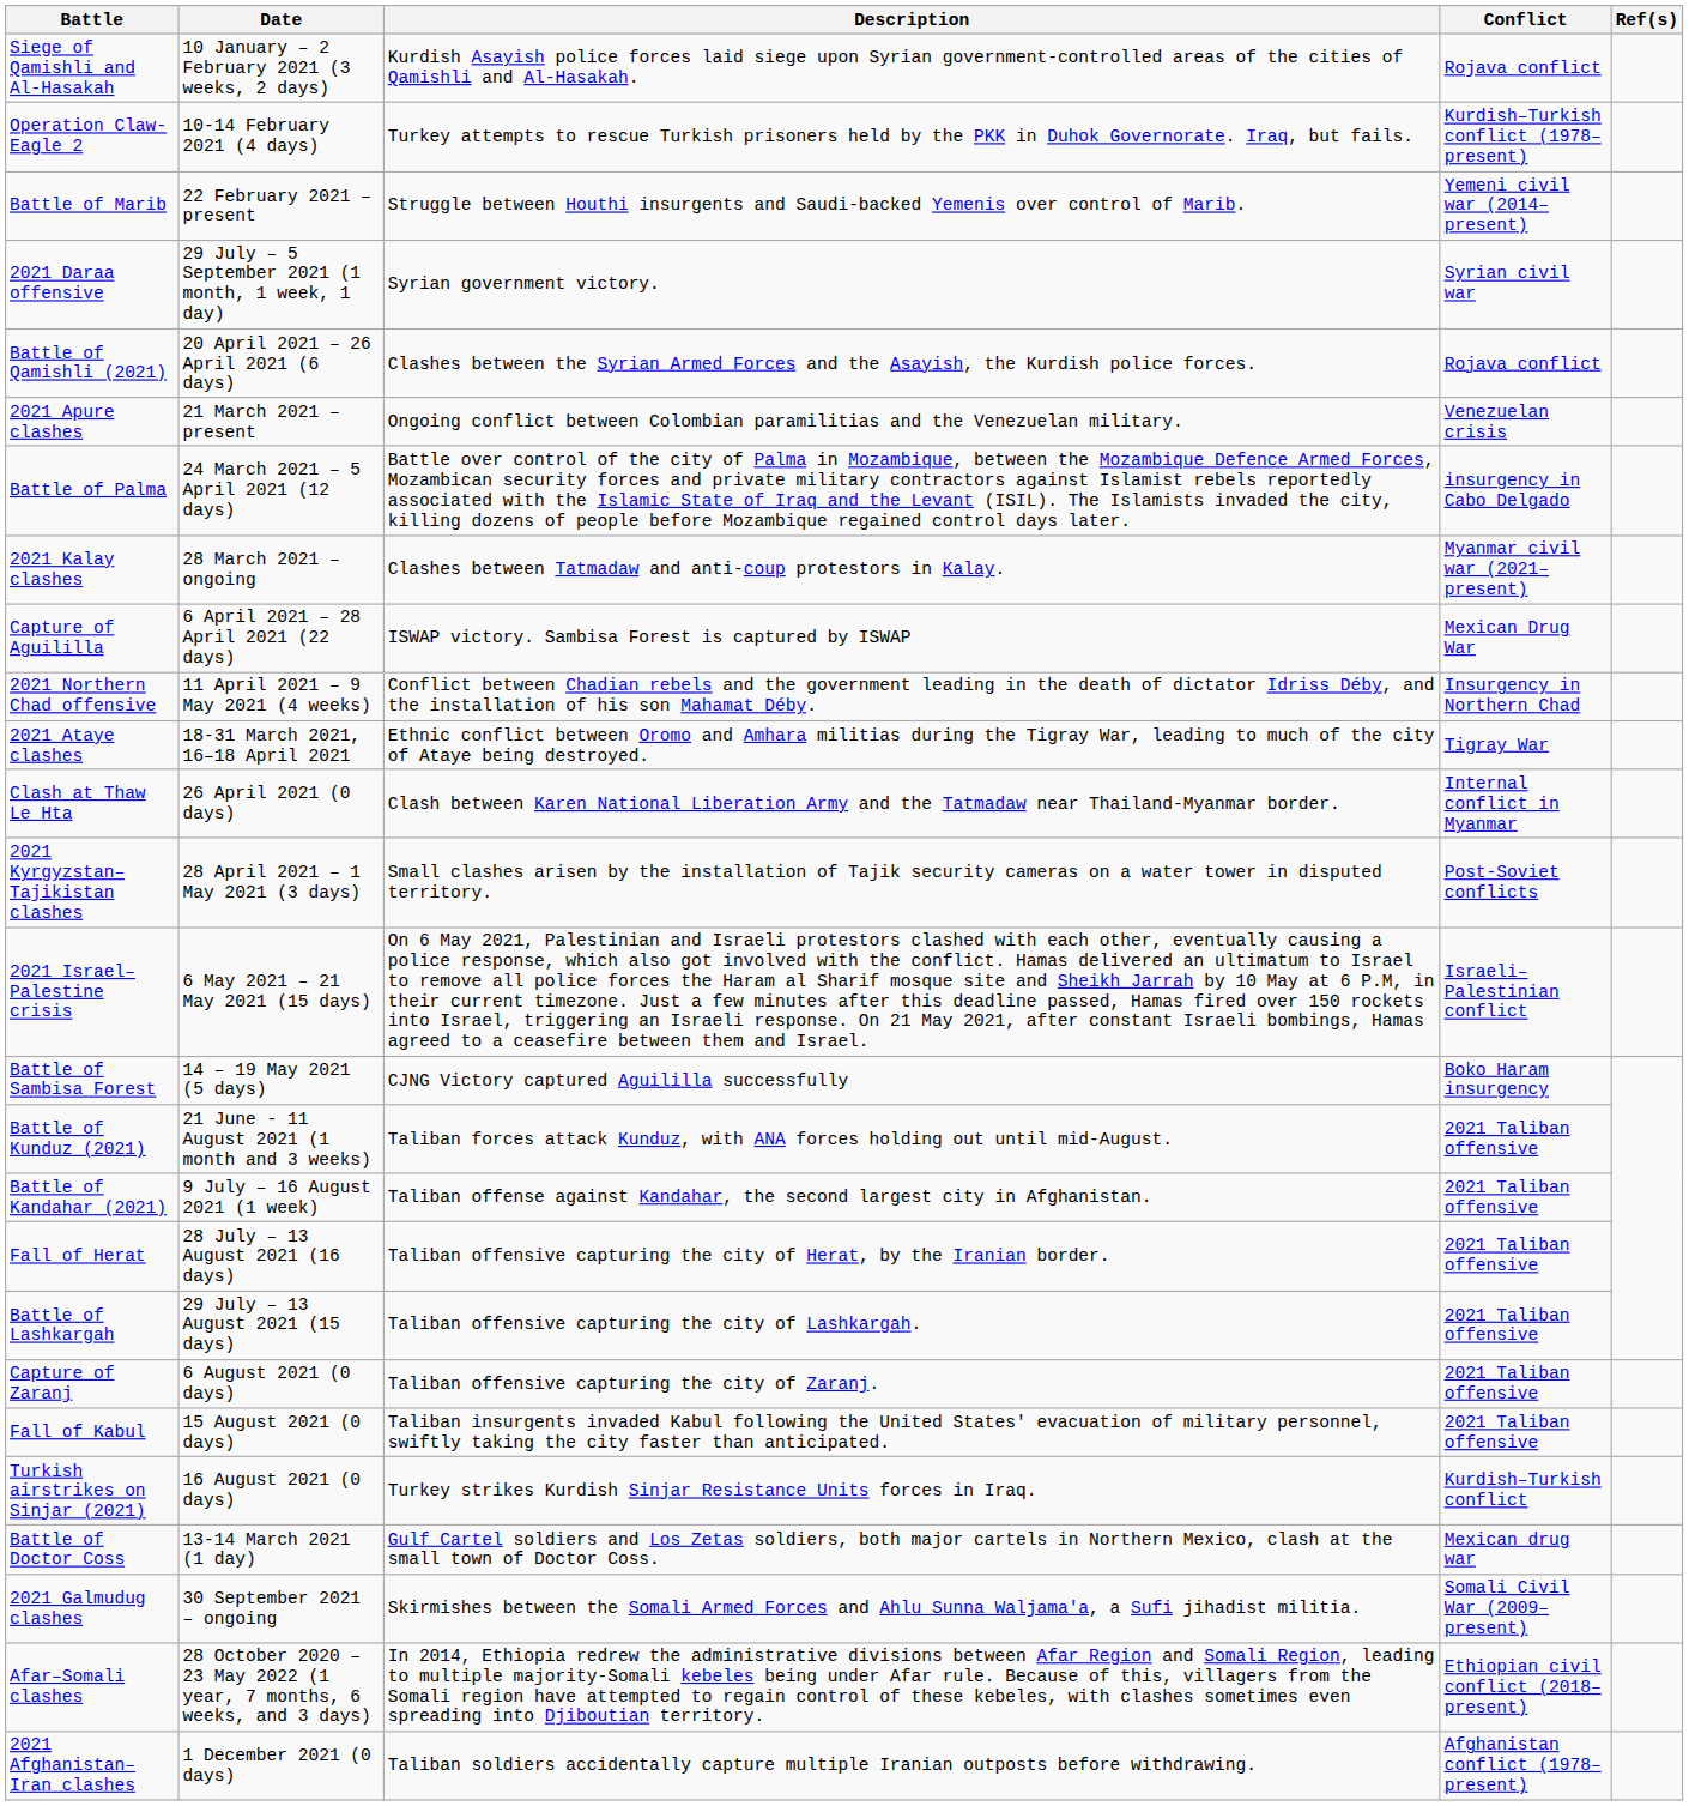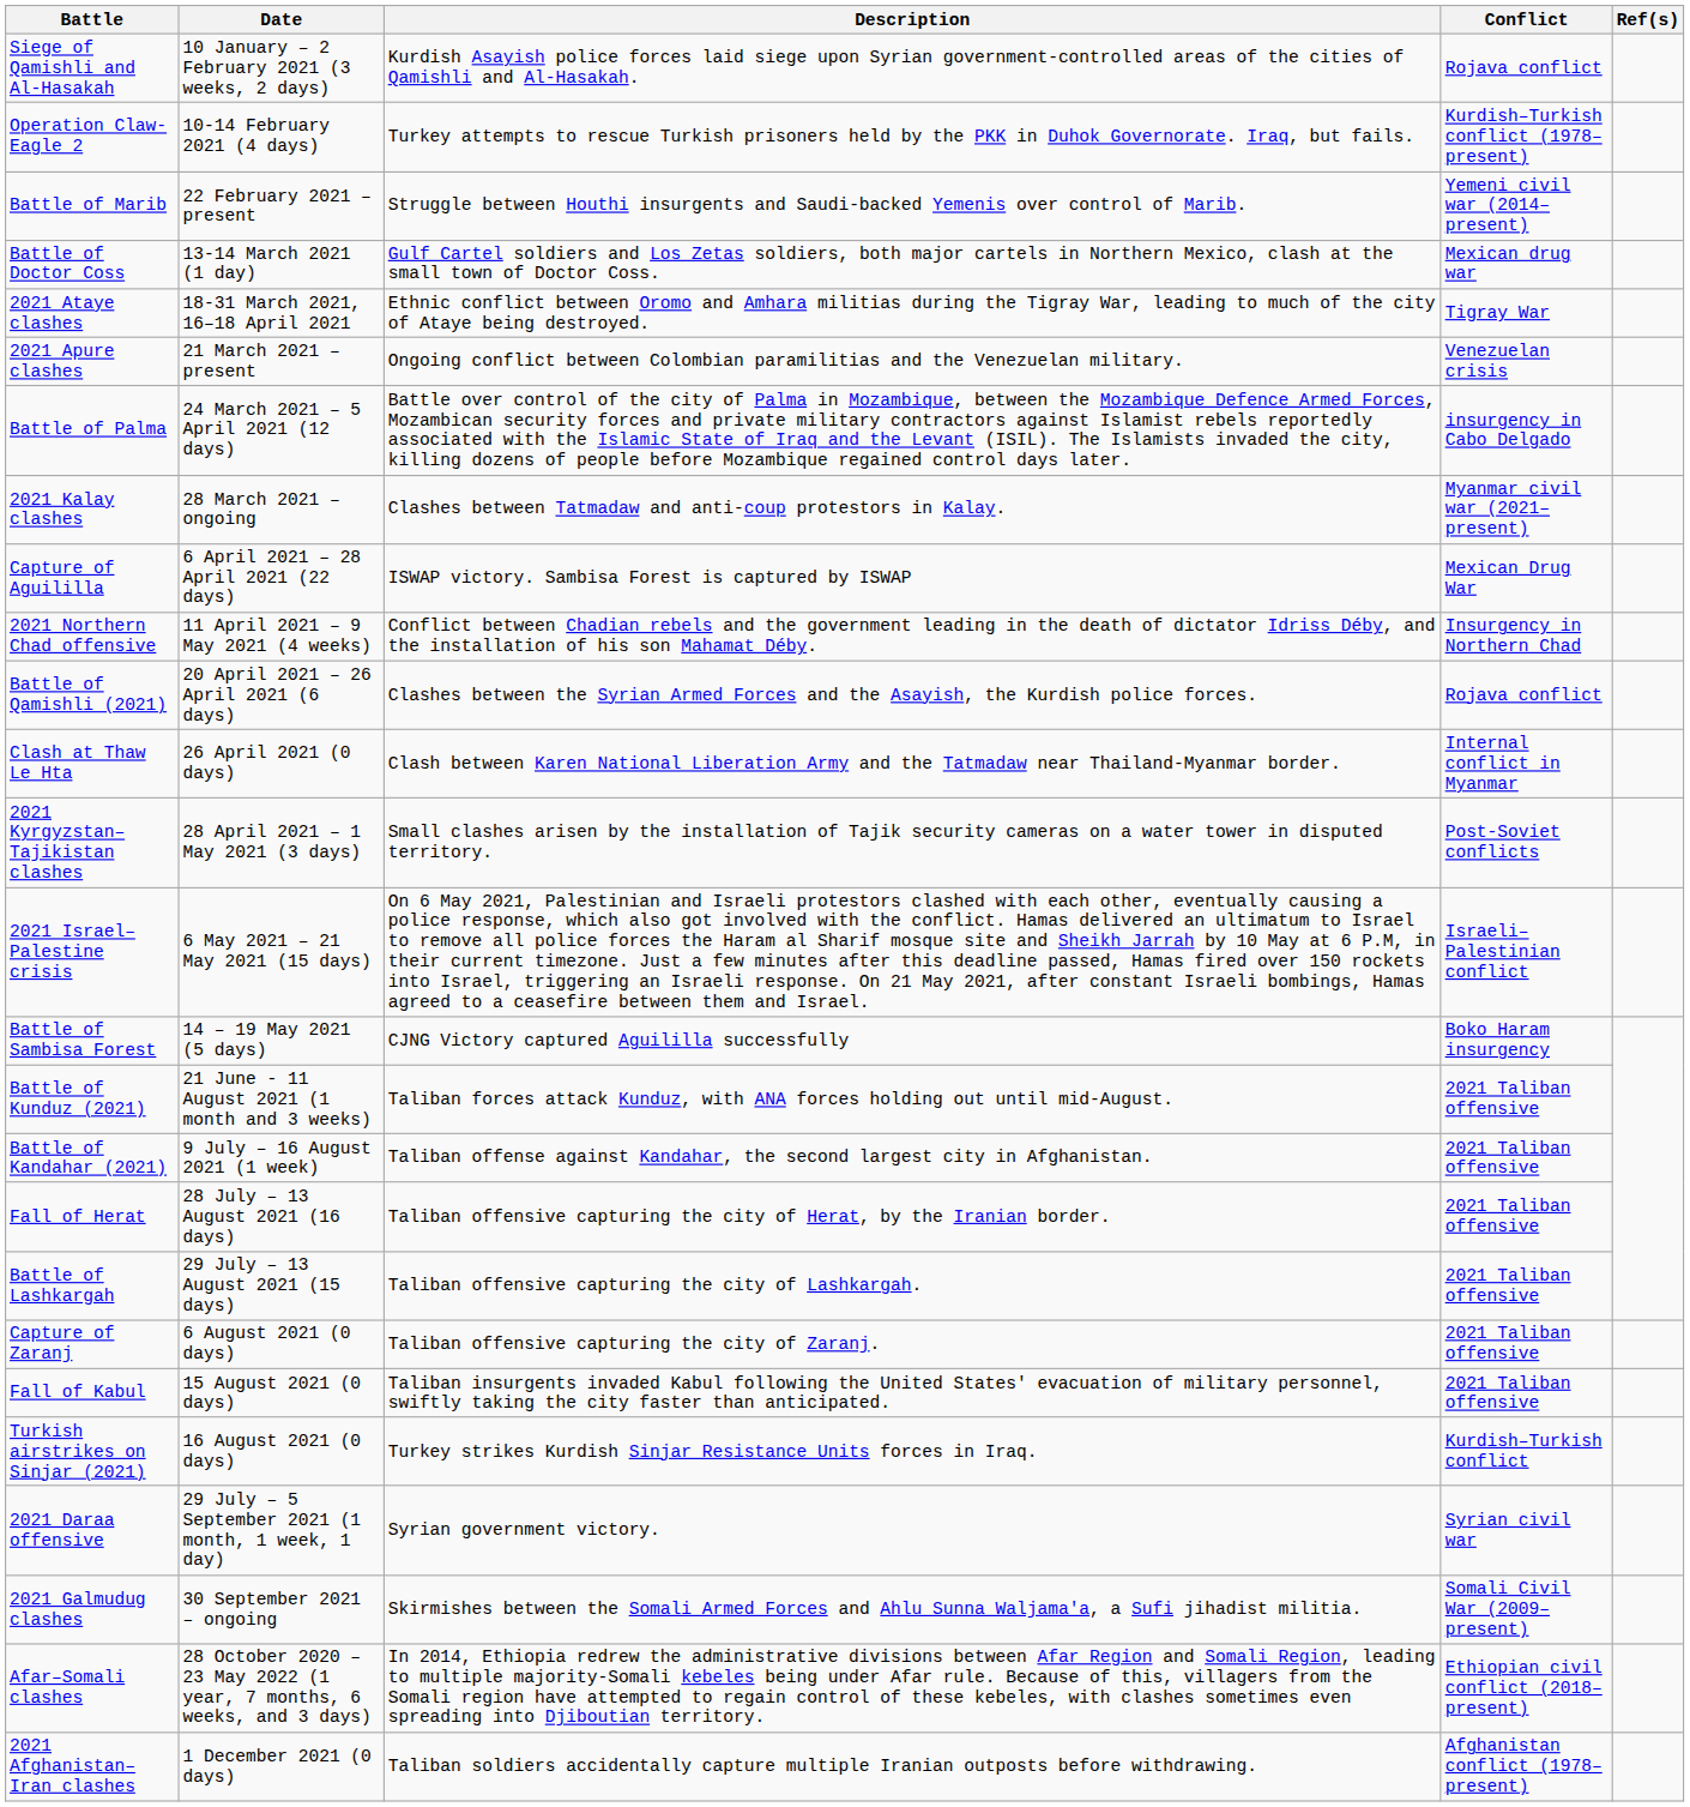 <table class="wikitable">
 <tr>
 <th>Battle</th>
 <th>Date</th>
 <th>Description</th>
 <th>Conflict</th>
 <th>Ref(s)</th>
 </tr>
 <tr>
 <td><a href='#'>Siege of Qamishli and Al-Hasakah</a></td>
 <td>10 January – 2 February 2021 (3 weeks, 2 days)</td>
 <td>Kurdish <a href='#'>Asayish</a> police forces laid siege upon Syrian government-controlled areas of the cities of <a href='#'>Qamishli</a> and <a href='#'>Al-Hasakah</a>.</td>
 <td><a href='#'>Rojava conflict</a></td>
 <td></td>
 </tr>
 <tr>
 <td><a href='#'>Operation Claw-Eagle 2</a></td>
 <td>10-14 February 2021 (4 days)</td>
 <td>Turkey attempts to rescue Turkish prisoners held by the <a href='#'>PKK</a> in <a href='#'>Duhok Governorate</a>. <a href='#'>Iraq</a>, but fails.</td>
 <td><a href='#'>Kurdish–Turkish conflict (1978–present)</a></td>
 <td></td>
 </tr>
 <tr>
 <td><a href='#'>Battle of Marib</a></td>
 <td>22 February 2021 – present</td>
 <td>Struggle between <a href='#'>Houthi</a> insurgents and Saudi-backed <a href='#'>Yemenis</a> over control of <a href='#'>Marib</a>.</td>
 <td><a href='#'>Yemeni civil war (2014–present)</a></td>
 <td></td>
 </tr>
 <tr>
-<td><a href='#'>2021 Daraa offensive</a></td>
-<td>29 July – 5 September 2021 (1 month, 1 week, 1 day)</td>
-<td>Syrian government victory.</td>
-<td><a href='#'>Syrian civil war</a></td>
+<td><a href='#'>Battle of Doctor Coss</a></td>
+<td>13-14 March 2021 (1 day)</td>
+<td><a href='#'>Gulf Cartel</a> soldiers and <a href='#'>Los Zetas</a> soldiers, both major cartels in Northern Mexico, clash at the small town of Doctor Coss.</td>
+<td><a href='#'>Mexican drug war</a></td>
 <td></td>
 </tr>
 <tr>
-<td><a href='#'>Battle of Qamishli (2021)</a></td>
-<td>20 April 2021 – 26 April 2021 (6 days)</td>
-<td>Clashes between the <a href='#'>Syrian Armed Forces</a> and the <a href='#'>Asayish</a>, the Kurdish police forces.</td>
-<td><a href='#'>Rojava conflict</a></td>
+<td><a href='#'>2021 Ataye clashes</a></td>
+<td>18-31 March 2021, 16–18 April 2021</td>
+<td>Ethnic conflict between <a href='#'>Oromo</a> and <a href='#'>Amhara</a> militias during the Tigray War, leading to much of the city of Ataye being destroyed.</td>
+<td><a href='#'>Tigray War</a></td>
 <td></td>
 </tr>
 <tr>
 <td><a href='#'>2021 Apure clashes</a></td>
 <td>21 March 2021 – present</td>
 <td>Ongoing conflict between Colombian paramilitias and the Venezuelan military.</td>
 <td><a href='#'>Venezuelan crisis</a></td>
 <td></td>
 </tr>
 <tr>
 <td><a href='#'>Battle of Palma</a></td>
 <td>24 March 2021 – 5 April 2021 (12 days)</td>
 <td>Battle over control of the city of <a href='#'>Palma</a> in <a href='#'>Mozambique</a>, between the <a href='#'>Mozambique Defence Armed Forces</a>, Mozambican security forces and private military contractors against Islamist rebels reportedly associated with the <a href='#'>Islamic State of Iraq and the Levant</a> (ISIL). The Islamists invaded the city, killing dozens of people before Mozambique regained control days later.</td>
 <td><a href='#'>insurgency in Cabo Delgado</a></td>
 <td></td>
 </tr>
 <tr>
 <td><a href='#'>2021 Kalay clashes</a></td>
 <td>28 March 2021 – ongoing</td>
 <td>Clashes between <a href='#'>Tatmadaw</a> and anti-<a href='#'>coup</a> protestors in <a href='#'>Kalay</a>.</td>
 <td><a href='#'>Myanmar civil war (2021–present)</a></td>
 <td></td>
 </tr>
 <tr>
 <td><a href='#'>Capture of Aguililla</a></td>
 <td>6 April 2021 – 28 April 2021 (22 days)</td>
 <td>ISWAP victory. Sambisa Forest is captured by ISWAP</td>
 <td><a href='#'>Mexican Drug War</a></td>
 <td></td>
 </tr>
 <tr>
 <td><a href='#'>2021 Northern Chad offensive</a></td>
 <td>11 April 2021 – 9 May 2021 (4 weeks)</td>
 <td>Conflict between <a href='#'>Chadian rebels</a> and the government leading in the death of dictator <a href='#'>Idriss Déby</a>, and the installation of his son <a href='#'>Mahamat Déby</a>.</td>
 <td><a href='#'>Insurgency in Northern Chad</a></td>
 <td></td>
 </tr>
 <tr>
-<td><a href='#'>2021 Ataye clashes</a></td>
-<td>18-31 March 2021, 16–18 April 2021</td>
-<td>Ethnic conflict between <a href='#'>Oromo</a> and <a href='#'>Amhara</a> militias during the Tigray War, leading to much of the city of Ataye being destroyed.</td>
-<td><a href='#'>Tigray War</a></td>
+<td><a href='#'>Battle of Qamishli (2021)</a></td>
+<td>20 April 2021 – 26 April 2021 (6 days)</td>
+<td>Clashes between the <a href='#'>Syrian Armed Forces</a> and the <a href='#'>Asayish</a>, the Kurdish police forces.</td>
+<td><a href='#'>Rojava conflict</a></td>
 <td></td>
 </tr>
 <tr>
 <td><a href='#'>Clash at Thaw Le Hta</a></td>
 <td>26 April 2021 (0 days)</td>
 <td>Clash between <a href='#'>Karen National Liberation Army</a> and the <a href='#'>Tatmadaw</a> near Thailand-Myanmar border.</td>
 <td><a href='#'>Internal conflict in Myanmar</a></td>
 <td></td>
 </tr>
 <tr>
 <td><a href='#'>2021 Kyrgyzstan–Tajikistan clashes</a></td>
 <td>28 April 2021 – 1 May 2021 (3 days)</td>
 <td>Small clashes arisen by the installation of Tajik security cameras on a water tower in disputed territory.</td>
 <td><a href='#'>Post-Soviet conflicts</a></td>
 <td></td>
 </tr>
 <tr>
 <td><a href='#'>2021 Israel–Palestine crisis</a></td>
 <td>6 May 2021 – 21 May 2021 (15 days)</td>
 <td>On 6 May 2021, Palestinian and Israeli protestors clashed with each other, eventually causing a police response, which also got involved with the conflict. Hamas delivered an ultimatum to Israel to remove all police forces the Haram al Sharif mosque site and <a href='#'>Sheikh Jarrah</a> by 10 May at 6 P.M, in their current timezone. Just a few minutes after this deadline passed, Hamas fired over 150 rockets into Israel, triggering an Israeli response. On 21 May 2021, after constant Israeli bombings, Hamas agreed to a ceasefire between them and Israel.</td>
 <td><a href='#'>Israeli–Palestinian conflict</a></td>
 <td></td>
 </tr>
 <tr>
 <td><a href='#'>Battle of Sambisa Forest</a></td>
 <td>14 – 19 May 2021 (5 days)</td>
 <td>CJNG Victory captured <a href='#'>Aguililla</a> successfully</td>
 <td><a href='#'>Boko Haram insurgency</a></td>
 </tr>
 <tr>
 <td><a href='#'>Battle of Kunduz (2021)</a></td>
 <td>21 June - 11 August 2021 (1 month and 3 weeks)</td>
 <td>Taliban forces attack <a href='#'>Kunduz</a>, with <a href='#'>ANA</a> forces holding out until mid-August.</td>
 <td><a href='#'>2021 Taliban offensive</a></td>
 </tr>
 <tr>
 <td><a href='#'>Battle of Kandahar (2021)</a></td>
 <td>9 July – 16 August 2021 (1 week)</td>
 <td>Taliban offense against <a href='#'>Kandahar</a>, the second largest city in Afghanistan.</td>
 <td><a href='#'>2021 Taliban offensive</a></td>
 </tr>
 <tr>
 <td><a href='#'>Fall of Herat</a></td>
 <td>28 July – 13 August 2021 (16 days)</td>
 <td>Taliban offensive capturing the city of <a href='#'>Herat</a>, by the <a href='#'>Iranian</a> border.</td>
 <td><a href='#'>2021 Taliban offensive</a></td>
 </tr>
 <tr>
 <td><a href='#'>Battle of Lashkargah</a></td>
 <td>29 July – 13 August 2021 (15 days)</td>
 <td>Taliban offensive capturing the city of <a href='#'>Lashkargah</a>.</td>
 <td><a href='#'>2021 Taliban offensive</a></td>
 </tr>
 <tr>
 <td><a href='#'>Capture of Zaranj</a></td>
 <td>6 August 2021 (0 days)</td>
 <td>Taliban offensive capturing the city of <a href='#'>Zaranj</a>.</td>
 <td><a href='#'>2021 Taliban offensive</a></td>
 <td></td>
 </tr>
 <tr>
 <td><a href='#'>Fall of Kabul</a></td>
 <td>15 August 2021 (0 days)</td>
 <td>Taliban insurgents invaded Kabul following the United States' evacuation of military personnel, swiftly taking the city faster than anticipated.</td>
 <td><a href='#'>2021 Taliban offensive</a></td>
 <td></td>
 </tr>
 <tr>
 <td><a href='#'>Turkish airstrikes on Sinjar (2021)</a></td>
 <td>16 August 2021 (0 days)</td>
 <td>Turkey strikes Kurdish <a href='#'>Sinjar Resistance Units</a> forces in Iraq.</td>
 <td><a href='#'>Kurdish–Turkish conflict</a></td>
 <td></td>
 </tr>
 <tr>
-<td><a href='#'>Battle of Doctor Coss</a></td>
-<td>13-14 March 2021 (1 day)</td>
-<td><a href='#'>Gulf Cartel</a> soldiers and <a href='#'>Los Zetas</a> soldiers, both major cartels in Northern Mexico, clash at the small town of Doctor Coss.</td>
-<td><a href='#'>Mexican drug war</a></td>
+<td><a href='#'>2021 Daraa offensive</a></td>
+<td>29 July – 5 September 2021 (1 month, 1 week, 1 day)</td>
+<td>Syrian government victory.</td>
+<td><a href='#'>Syrian civil war</a></td>
 <td></td>
 </tr>
 <tr>
 <td><a href='#'>2021 Galmudug clashes</a></td>
 <td>30 September 2021 – ongoing</td>
 <td>Skirmishes between the <a href='#'>Somali Armed Forces</a> and <a href='#'>Ahlu Sunna Waljama'a</a>, a <a href='#'>Sufi</a> jihadist militia.</td>
 <td><a href='#'>Somali Civil War (2009–present)</a></td>
 <td></td>
 </tr>
 <tr>
 <td><a href='#'>Afar–Somali clashes</a></td>
 <td>28 October 2020 – 23 May 2022 (1 year, 7 months, 6 weeks, and 3 days)</td>
 <td>In 2014, Ethiopia redrew the administrative divisions between <a href='#'>Afar Region</a> and <a href='#'>Somali Region</a>, leading to multiple majority-Somali <a href='#'>kebeles</a> being under Afar rule. Because of this, villagers from the Somali region have attempted to regain control of these kebeles, with clashes sometimes even spreading into <a href='#'>Djiboutian</a> territory.</td>
 <td><a href='#'>Ethiopian civil conflict (2018–present)</a></td>
 <td></td>
 </tr>
 <tr>
 <td><a href='#'>2021 Afghanistan–Iran clashes</a></td>
 <td>1 December 2021 (0 days)</td>
 <td>Taliban soldiers accidentally capture multiple Iranian outposts before withdrawing.</td>
 <td><a href='#'>Afghanistan conflict (1978–present)</a></td>
 <td></td>
 </tr>
 </table>
